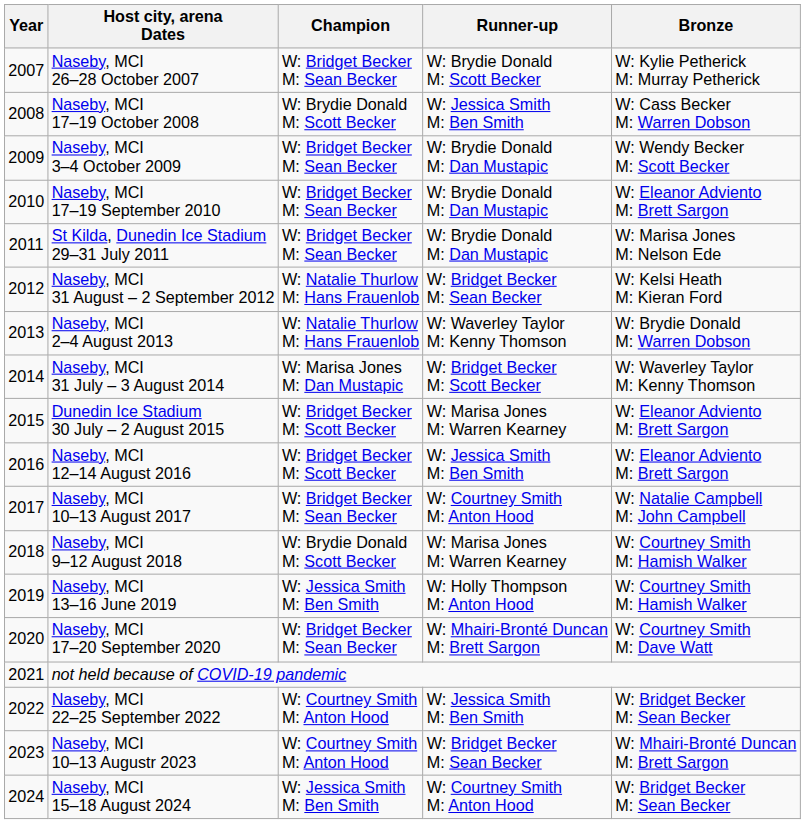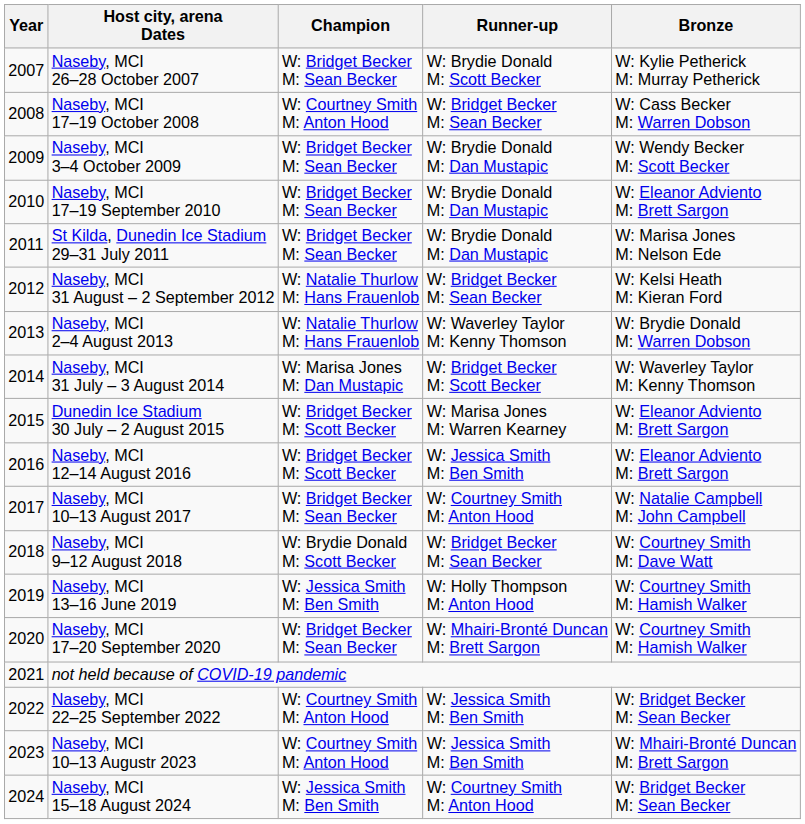 <table class="wikitable">
 <tr>
 <th>Year</th>
 <th>Host city, arena<br>Dates</th>
 <th>Champion</th>
 <th>Runner-up</th>
 <th>Bronze</th>
 </tr>
 <tr>
 <td align=center>2007</td>
 <td><a href='#'>Naseby</a>, MCI<br> 26–28 October 2007</td>
 <td>W: <a href='#'>Bridget Becker</a><br>M: <a href='#'>Sean Becker</a></td>
 <td>W: Brydie Donald<br>M: <a href='#'>Scott Becker</a></td>
 <td>W: Kylie Petherick<br>M: Murray Petherick</td>
 </tr>
 <tr>
 <td align=center>2008</td>
 <td><a href='#'>Naseby</a>, MCI<br> 17–19 October 2008</td>
-<td>W: Brydie Donald<br>M: <a href='#'>Scott Becker</a></td>
-<td>W: <a href='#'>Jessica Smith</a><br>M: <a href='#'>Ben Smith</a></td>
+<td>W: <a href='#'>Courtney Smith</a><br>M: <a href='#'>Anton Hood</a></td>
+<td>W: <a href='#'>Bridget Becker</a><br>M: <a href='#'>Sean Becker</a></td>
 <td>W: Cass Becker<br>M: <a href='#'>Warren Dobson</a></td>
 </tr>
 <tr>
 <td align=center>2009</td>
 <td><a href='#'>Naseby</a>, MCI<br> 3–4 October 2009</td>
 <td>W: <a href='#'>Bridget Becker</a><br>M: <a href='#'>Sean Becker</a></td>
 <td>W: Brydie Donald<br>M: <a href='#'>Dan Mustapic</a></td>
 <td>W: Wendy Becker<br>M: <a href='#'>Scott Becker</a></td>
 </tr>
 <tr>
 <td align=center>2010</td>
 <td><a href='#'>Naseby</a>, MCI<br> 17–19 September 2010</td>
 <td>W: <a href='#'>Bridget Becker</a><br>M: <a href='#'>Sean Becker</a></td>
 <td>W: Brydie Donald<br>M: <a href='#'>Dan Mustapic</a></td>
 <td>W: <a href='#'>Eleanor Adviento</a><br>M: <a href='#'>Brett Sargon</a></td>
 </tr>
 <tr>
 <td align=center>2011</td>
 <td><a href='#'>St Kilda</a>, <a href='#'>Dunedin Ice Stadium</a><br> 29–31 July 2011</td>
 <td>W: <a href='#'>Bridget Becker</a><br>M: <a href='#'>Sean Becker</a></td>
 <td>W: Brydie Donald<br>M: <a href='#'>Dan Mustapic</a></td>
 <td>W: Marisa Jones<br>M: Nelson Ede</td>
 </tr>
 <tr>
 <td align=center>2012</td>
 <td><a href='#'>Naseby</a>, MCI<br>31 August – 2 September 2012</td>
 <td>W: <a href='#'>Natalie Thurlow</a><br>M: <a href='#'>Hans Frauenlob</a></td>
 <td>W: <a href='#'>Bridget Becker</a><br>M: <a href='#'>Sean Becker</a></td>
 <td>W: Kelsi Heath<br>M: Kieran Ford</td>
 </tr>
 <tr>
 <td align=center>2013</td>
 <td><a href='#'>Naseby</a>, MCI<br> 2–4 August 2013</td>
 <td>W: <a href='#'>Natalie Thurlow</a><br>M: <a href='#'>Hans Frauenlob</a></td>
 <td>W: Waverley Taylor<br>M: Kenny Thomson</td>
 <td>W: Brydie Donald<br>M: <a href='#'>Warren Dobson</a></td>
 </tr>
 <tr>
 <td align=center>2014</td>
 <td><a href='#'>Naseby</a>, MCI<br>31 July – 3 August 2014</td>
 <td>W: Marisa Jones<br>M: <a href='#'>Dan Mustapic</a></td>
 <td>W: <a href='#'>Bridget Becker</a><br>M: <a href='#'>Scott Becker</a></td>
 <td>W: Waverley Taylor<br>M: Kenny Thomson</td>
 </tr>
 <tr>
 <td align=center>2015</td>
 <td><a href='#'>Dunedin Ice Stadium</a><br>30 July – 2 August 2015</td>
 <td>W: <a href='#'>Bridget Becker</a><br>M: <a href='#'>Scott Becker</a></td>
 <td>W: Marisa Jones<br>M: Warren Kearney</td>
 <td>W: <a href='#'>Eleanor Adviento</a><br>M: <a href='#'>Brett Sargon</a></td>
 </tr>
 <tr>
 <td align=center>2016</td>
 <td><a href='#'>Naseby</a>, MCI<br> 12–14 August 2016</td>
 <td>W: <a href='#'>Bridget Becker</a><br>M: <a href='#'>Scott Becker</a></td>
 <td>W: <a href='#'>Jessica Smith</a><br>M: <a href='#'>Ben Smith</a></td>
 <td>W: <a href='#'>Eleanor Adviento</a><br>M: <a href='#'>Brett Sargon</a></td>
 </tr>
 <tr>
 <td align=center>2017</td>
 <td><a href='#'>Naseby</a>, MCI<br> 10–13 August 2017</td>
 <td>W: <a href='#'>Bridget Becker</a><br>M: <a href='#'>Sean Becker</a></td>
 <td>W: <a href='#'>Courtney Smith</a><br>M: <a href='#'>Anton Hood</a></td>
 <td>W: <a href='#'>Natalie Campbell</a><br>M: <a href='#'>John Campbell</a></td>
 </tr>
 <tr>
 <td align=center>2018</td>
 <td><a href='#'>Naseby</a>, MCI<br> 9–12 August 2018</td>
 <td>W: Brydie Donald<br>M: <a href='#'>Scott Becker</a></td>
-<td>W: Marisa Jones<br>M: Warren Kearney</td>
-<td>W: <a href='#'>Courtney Smith</a><br>M: <a href='#'>Hamish Walker</a></td>
+<td>W: <a href='#'>Bridget Becker</a><br>M: <a href='#'>Sean Becker</a></td>
+<td>W: <a href='#'>Courtney Smith</a><br>M: <a href='#'>Dave Watt</a></td>
 </tr>
 <tr>
 <td align=center>2019</td>
 <td><a href='#'>Naseby</a>, MCI<br> 13–16 June 2019</td>
 <td>W: <a href='#'>Jessica Smith</a><br>M: <a href='#'>Ben Smith</a></td>
 <td>W: Holly Thompson<br>M: <a href='#'>Anton Hood</a></td>
 <td>W: <a href='#'>Courtney Smith</a><br>M: <a href='#'>Hamish Walker</a></td>
 </tr>
 <tr>
 <td align=center>2020</td>
 <td><a href='#'>Naseby</a>, MCI<br> 17–20 September 2020</td>
 <td>W: <a href='#'>Bridget Becker</a><br>M: <a href='#'>Sean Becker</a></td>
 <td>W: <a href='#'>Mhairi-Bronté Duncan</a><br>M: <a href='#'>Brett Sargon</a></td>
-<td>W: <a href='#'>Courtney Smith</a><br>M: <a href='#'>Dave Watt</a></td>
+<td>W: <a href='#'>Courtney Smith</a><br>M: <a href='#'>Hamish Walker</a></td>
 </tr>
 <tr>
 <td align=center>2021</td>
 <td colspan=4><em>not held because of <a href='#'>COVID-19 pandemic</a></em></td>
 </tr>
 <tr>
 <td align=center>2022</td>
 <td><a href='#'>Naseby</a>, MCI<br> 22–25 September 2022</td>
 <td>W: <a href='#'>Courtney Smith</a><br>M: <a href='#'>Anton Hood</a></td>
 <td>W: <a href='#'>Jessica Smith</a><br>M: <a href='#'>Ben Smith</a></td>
 <td>W: <a href='#'>Bridget Becker</a><br>M: <a href='#'>Sean Becker</a></td>
 </tr>
 <tr>
 <td align=center>2023</td>
 <td><a href='#'>Naseby</a>, MCI<br> 10–13 Augustr 2023</td>
 <td>W: <a href='#'>Courtney Smith</a><br>M: <a href='#'>Anton Hood</a></td>
-<td>W: <a href='#'>Bridget Becker</a><br>M: <a href='#'>Sean Becker</a></td>
+<td>W: <a href='#'>Jessica Smith</a><br>M: <a href='#'>Ben Smith</a></td>
 <td>W: <a href='#'>Mhairi-Bronté Duncan</a><br>M: <a href='#'>Brett Sargon</a></td>
 </tr>
 <tr>
 <td align=center>2024</td>
 <td><a href='#'>Naseby</a>, MCI<br> 15–18 August 2024</td>
 <td>W: <a href='#'>Jessica Smith</a><br>M: <a href='#'>Ben Smith</a></td>
 <td>W: <a href='#'>Courtney Smith</a><br>M: <a href='#'>Anton Hood</a></td>
 <td>W: <a href='#'>Bridget Becker</a><br>M: <a href='#'>Sean Becker</a><br></td>
 </tr>
 </table>
